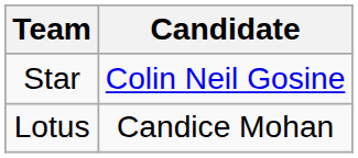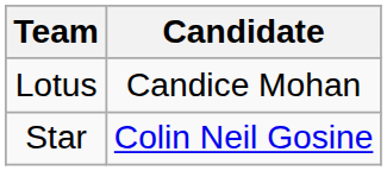 <table class="wikitable" style="text-align:center">
 <tr>
 <th>Team</th>
 <th>Candidate</th>
 </tr>
 <tr>
+<td>Lotus</td>
+<td>Candice Mohan</td>
+</tr>
+<tr>
 <td>Star</td>
 <td><a href='#'>Colin Neil Gosine</a></td>
 </tr>
-<tr>
-<td>Lotus</td>
-<td>Candice Mohan</td>
-</tr>
 </table>
